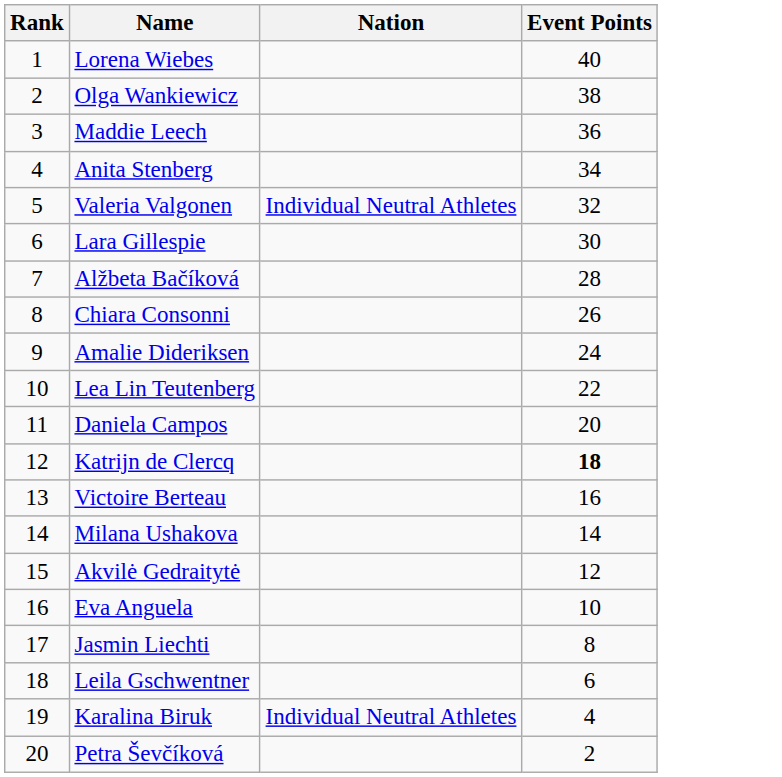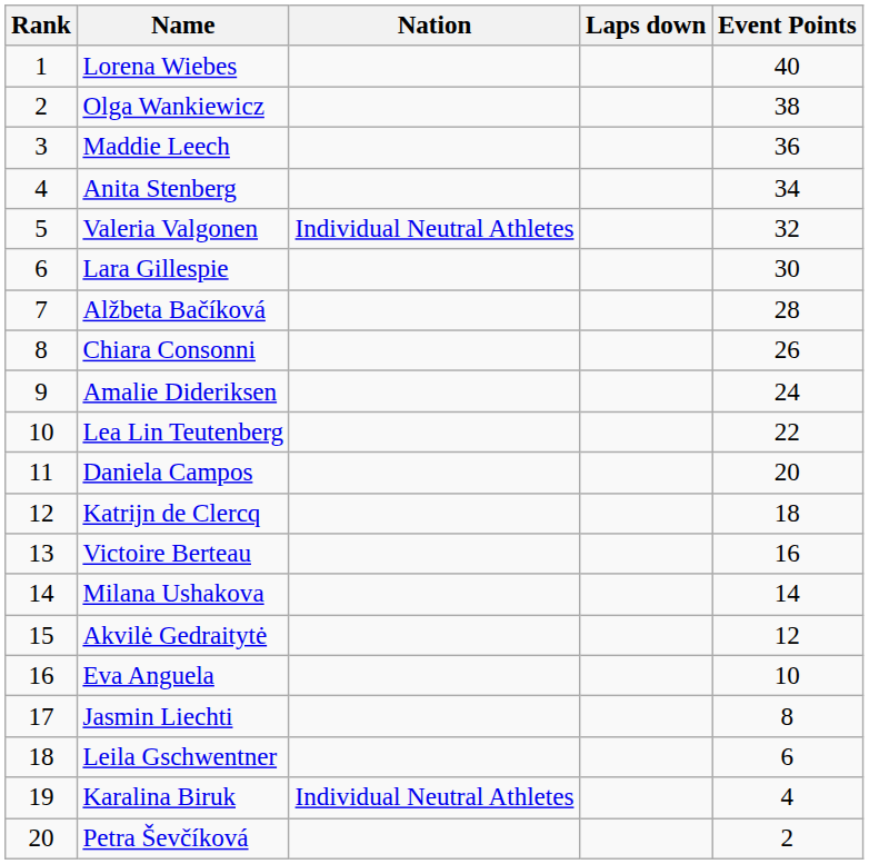 <table class="wikitable sortable" style="text-align:center">
 <tr>
 <th>Rank</th>
 <th>Name</th>
 <th>Nation</th>
+<th>Laps down</th>
 <th>Event Points</th>
 </tr>
 <tr>
 <td>1</td>
 <td align=left><a href='#'>Lorena Wiebes</a></td>
 <td align=left></td>
+<td></td>
 <td>40</td>
 </tr>
 <tr>
 <td>2</td>
 <td align=left><a href='#'>Olga Wankiewicz</a></td>
 <td align=left></td>
+<td></td>
 <td>38</td>
 </tr>
 <tr>
 <td>3</td>
 <td align=left><a href='#'>Maddie Leech</a></td>
 <td align=left></td>
+<td></td>
 <td>36</td>
 </tr>
 <tr>
 <td>4</td>
 <td align=left><a href='#'>Anita Stenberg</a></td>
 <td align=left></td>
+<td></td>
 <td>34</td>
 </tr>
 <tr>
 <td>5</td>
 <td align=left><a href='#'>Valeria Valgonen</a></td>
 <td align=left><a href='#'>Individual Neutral Athletes</a></td>
+<td></td>
 <td>32</td>
 </tr>
 <tr>
 <td>6</td>
 <td align=left><a href='#'>Lara Gillespie</a></td>
 <td align=left></td>
+<td></td>
 <td>30</td>
 </tr>
 <tr>
 <td>7</td>
 <td align=left><a href='#'>Alžbeta Bačíková</a></td>
 <td align=left></td>
+<td></td>
 <td>28</td>
 </tr>
 <tr>
 <td>8</td>
 <td align=left><a href='#'>Chiara Consonni</a></td>
 <td align=left></td>
+<td></td>
 <td>26</td>
 </tr>
 <tr>
 <td>9</td>
 <td align=left><a href='#'>Amalie Dideriksen</a></td>
 <td align=left></td>
+<td></td>
 <td>24</td>
 </tr>
 <tr>
 <td>10</td>
 <td align=left><a href='#'>Lea Lin Teutenberg</a></td>
 <td align=left></td>
+<td></td>
 <td>22</td>
 </tr>
 <tr>
 <td>11</td>
 <td align=left><a href='#'>Daniela Campos</a></td>
 <td align=left></td>
+<td></td>
 <td>20</td>
 </tr>
 <tr>
 <td>12</td>
 <td align=left><a href='#'>Katrijn de Clercq</a></td>
 <td align=left></td>
-<td><strong>18</strong></td>
+<td></td>
+<td>18</td>
 </tr>
 <tr>
 <td>13</td>
 <td align=left><a href='#'>Victoire Berteau</a></td>
 <td align=left></td>
+<td></td>
 <td>16</td>
 </tr>
 <tr>
 <td>14</td>
 <td align=left><a href='#'>Milana Ushakova</a></td>
 <td align=left></td>
+<td></td>
 <td>14</td>
 </tr>
 <tr>
 <td>15</td>
 <td align=left><a href='#'>Akvilė Gedraitytė</a></td>
 <td align=left></td>
+<td></td>
 <td>12</td>
 </tr>
 <tr>
 <td>16</td>
 <td align=left><a href='#'>Eva Anguela</a></td>
 <td align=left></td>
+<td></td>
 <td>10</td>
 </tr>
 <tr>
 <td>17</td>
 <td align=left><a href='#'>Jasmin Liechti</a></td>
 <td align=left></td>
+<td></td>
 <td>8</td>
 </tr>
 <tr>
 <td>18</td>
 <td align=left><a href='#'>Leila Gschwentner</a></td>
 <td align=left></td>
+<td></td>
 <td>6</td>
 </tr>
 <tr>
 <td>19</td>
 <td align=left><a href='#'>Karalina Biruk</a></td>
 <td align=left><a href='#'>Individual Neutral Athletes</a></td>
+<td></td>
 <td>4</td>
 </tr>
 <tr>
 <td>20</td>
 <td align=left><a href='#'>Petra Ševčíková</a></td>
 <td align=left></td>
+<td></td>
 <td>2</td>
 </tr>
 </table>
